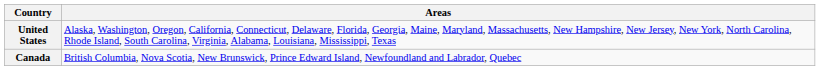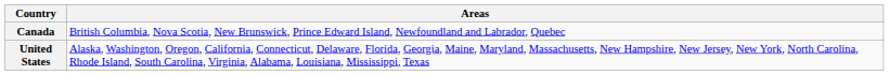 <table class="wikitable plainrowheaders">
 <tr>
 <th scope="col">Country</th>
 <th scope="col">Areas</th>
 </tr>
 <tr>
+<th scope="row">Canada</th>
+<td><a href='#'>British Columbia</a>, <a href='#'>Nova Scotia</a>, <a href='#'>New Brunswick</a>, <a href='#'>Prince Edward Island</a>, <a href='#'>Newfoundland and Labrador</a>, <a href='#'>Quebec</a></td>
+</tr>
+<tr>
 <th scope="row">United States</th>
 <td><a href='#'>Alaska</a>, <a href='#'>Washington</a>, <a href='#'>Oregon</a>, <a href='#'>California</a>, <a href='#'>Connecticut</a>, <a href='#'>Delaware</a>, <a href='#'>Florida</a>, <a href='#'>Georgia</a>, <a href='#'>Maine</a>, <a href='#'>Maryland</a>, <a href='#'>Massachusetts</a>, <a href='#'>New Hampshire</a>, <a href='#'>New Jersey</a>, <a href='#'>New York</a>, <a href='#'>North Carolina</a>, <a href='#'>Rhode Island</a>, <a href='#'>South Carolina</a>, <a href='#'>Virginia</a>, <a href='#'>Alabama</a>, <a href='#'>Louisiana</a>, <a href='#'>Mississippi</a>, <a href='#'>Texas</a></td>
 </tr>
-<tr>
-<th scope="row">Canada</th>
-<td><a href='#'>British Columbia</a>, <a href='#'>Nova Scotia</a>, <a href='#'>New Brunswick</a>, <a href='#'>Prince Edward Island</a>, <a href='#'>Newfoundland and Labrador</a>, <a href='#'>Quebec</a></td>
-</tr>
 </table>
